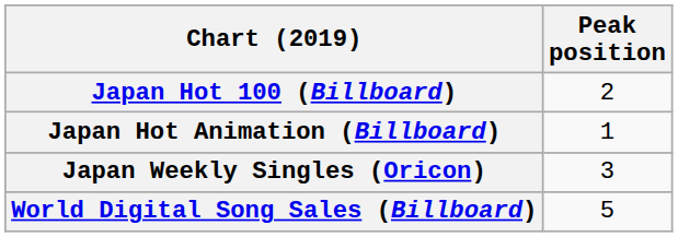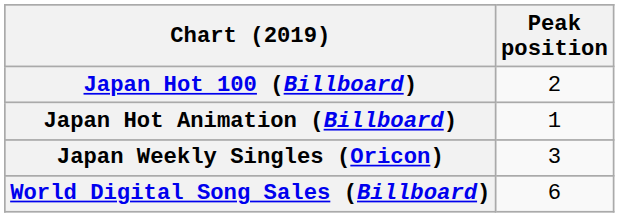 <table class="wikitable sortable plainrowheaders" style="text-align:center">
 <tr>
 <th scope="col">Chart (2019)</th>
 <th scope="col">Peak<br>position</th>
 </tr>
 <tr>
 <th scope="row"><a href='#'>Japan Hot 100</a> (<a href='#'><em>Billboard</em></a>)</th>
 <td>2</td>
 </tr>
 <tr>
 <th scope="row">Japan Hot Animation (<a href='#'><em>Billboard</em></a>)</th>
 <td>1</td>
 </tr>
 <tr>
 <th scope="row">Japan Weekly Singles (<a href='#'>Oricon</a>)</th>
 <td>3</td>
 </tr>
 <tr>
 <th scope="row"><a href='#'>World Digital Song Sales</a> (<em><a href='#'>Billboard</a></em>)</th>
-<td>5</td>
+<td>6</td>
 </tr>
 </table>
